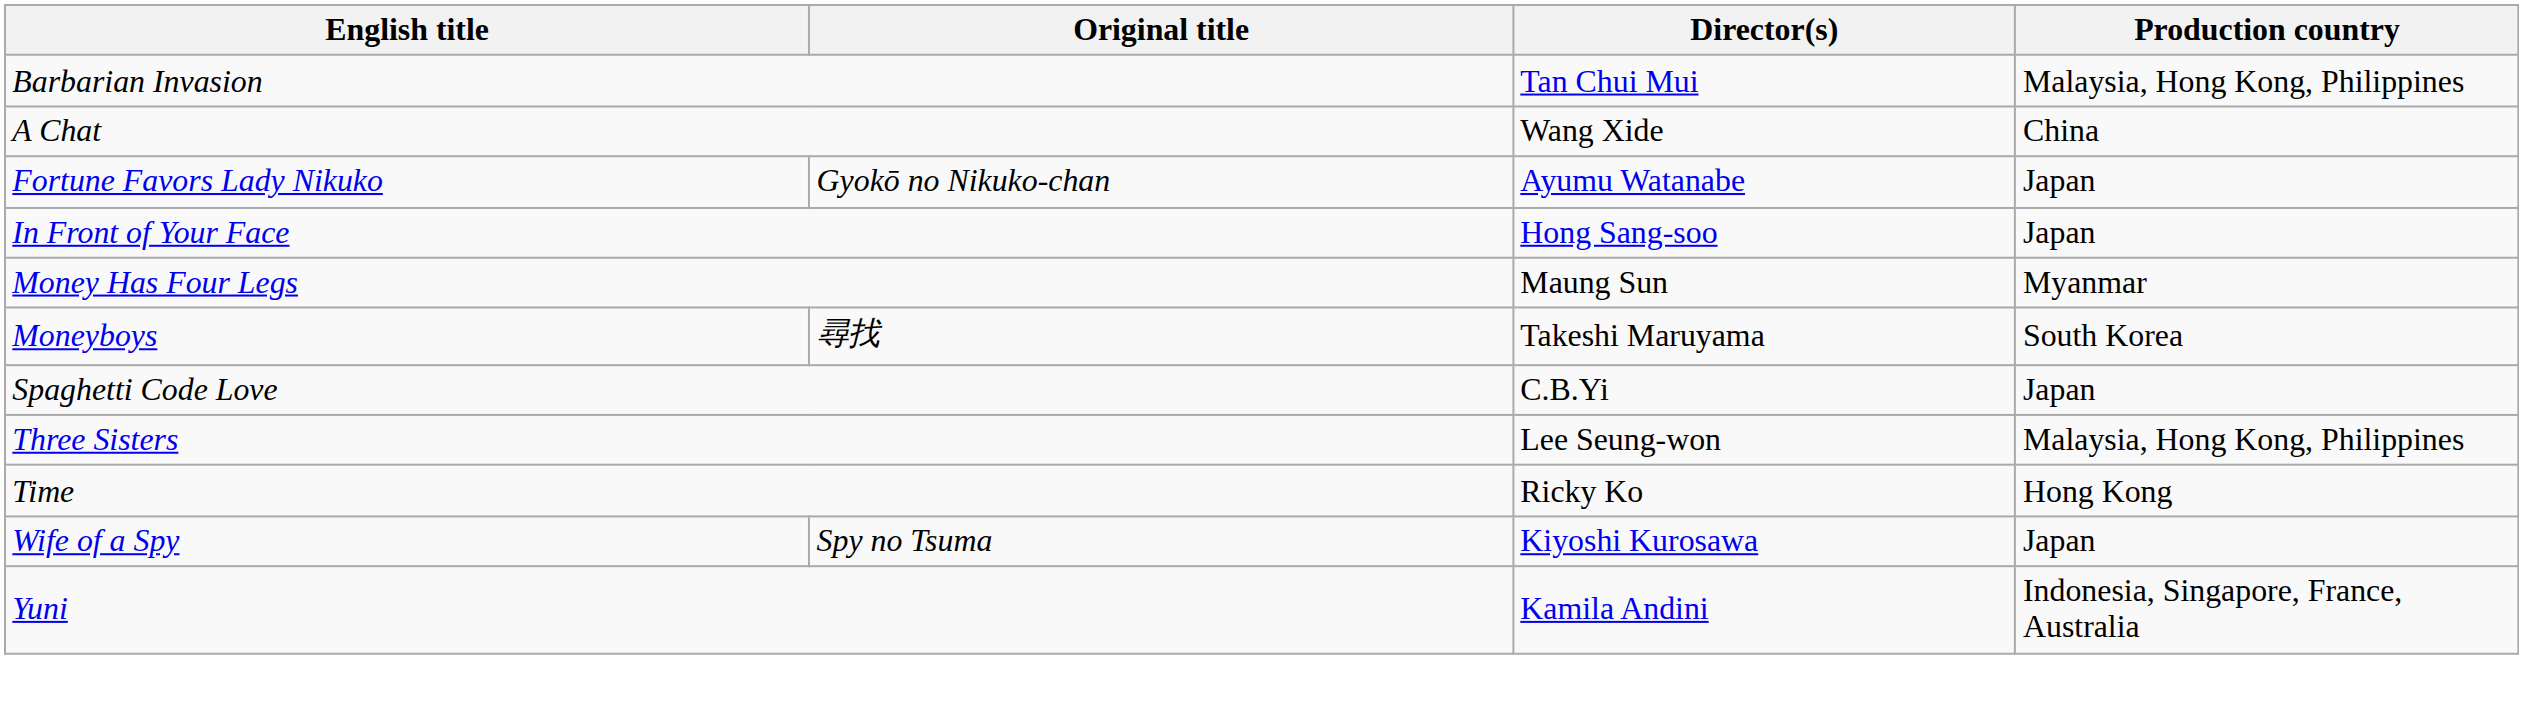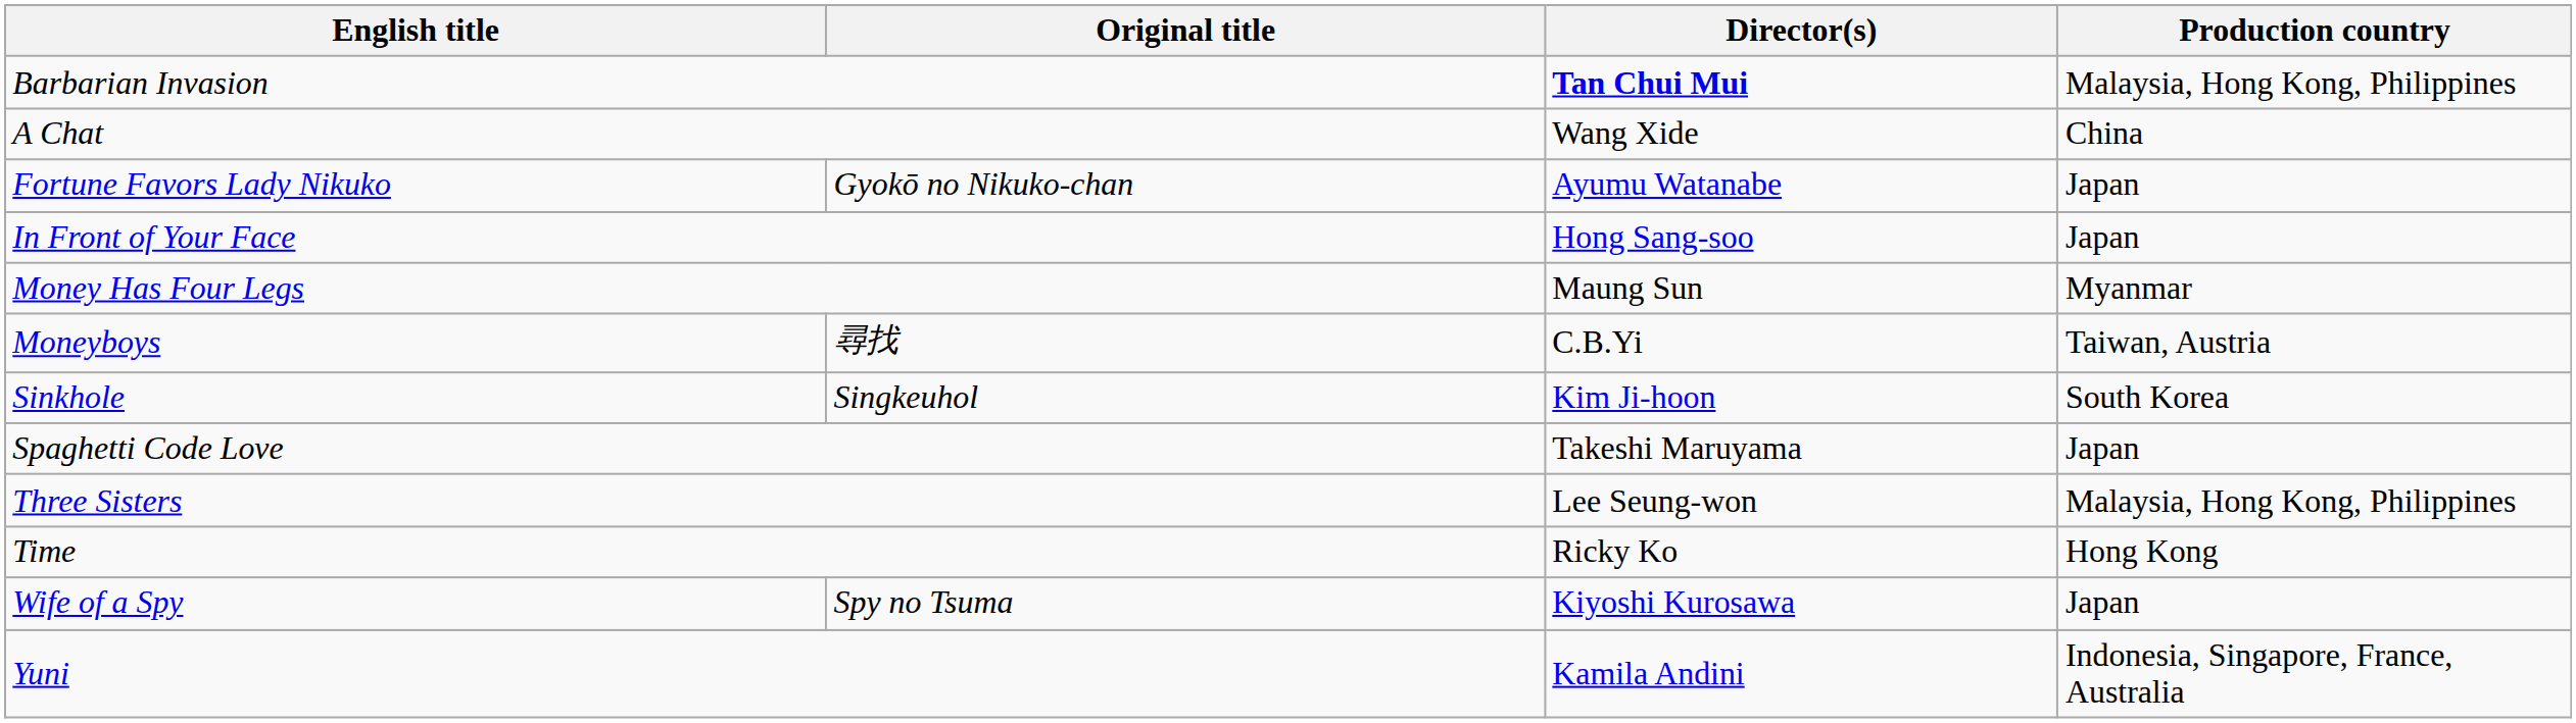 <table class="sortable wikitable" width="100%" cellpadding="5">
 <tr>
 <th scope="col" width="32%">English title</th>
 <th scope="col" width="28%">Original title</th>
 <th scope="col" width="20%">Director(s)</th>
 <th scope="col" width="20%">Production country</th>
 </tr>
 <tr>
 <td colspan=2><em>Barbarian Invasion</em></td>
-<td><a href='#'>Tan Chui Mui</a></td>
+<td><strong><a href='#'>Tan Chui Mui</a></strong></td>
 <td>Malaysia, Hong Kong, Philippines</td>
 </tr>
 <tr>
 <td colspan=2><em>A Chat</em></td>
 <td>Wang Xide</td>
 <td>China</td>
 </tr>
 <tr>
 <td><em><a href='#'>Fortune Favors Lady Nikuko</a></em></td>
 <td><em>Gyokō no Nikuko-chan</em></td>
 <td><a href='#'>Ayumu Watanabe</a></td>
 <td>Japan</td>
 </tr>
 <tr>
 <td colspan=2><em><a href='#'>In Front of Your Face</a></em></td>
 <td><a href='#'>Hong Sang-soo</a></td>
 <td>Japan</td>
 </tr>
 <tr>
 <td colspan=2><em><a href='#'>Money Has Four Legs</a></em></td>
 <td>Maung Sun</td>
 <td>Myanmar</td>
 </tr>
 <tr>
 <td><em><a href='#'>Moneyboys</a></em></td>
 <td><em>尋找</em></td>
-<td>Takeshi Maruyama</td>
+<td>C.B.Yi</td>
+<td>Taiwan, Austria</td>
+</tr>
+<tr>
+<td><em><a href='#'>Sinkhole</a></em></td>
+<td><em>Singkeuhol</em></td>
+<td><a href='#'>Kim Ji-hoon</a></td>
 <td>South Korea</td>
 </tr>
 <tr>
 <td colspan=2><em>Spaghetti Code Love</em></td>
-<td>C.B.Yi</td>
+<td>Takeshi Maruyama</td>
 <td>Japan</td>
 </tr>
 <tr>
 <td colspan=2><em><a href='#'>Three Sisters</a></em></td>
 <td>Lee Seung-won</td>
 <td>Malaysia, Hong Kong, Philippines</td>
 </tr>
 <tr>
 <td colspan=2><em>Time</em></td>
 <td>Ricky Ko</td>
 <td>Hong Kong</td>
 </tr>
 <tr>
 <td><em><a href='#'>Wife of a Spy</a></em></td>
 <td><em>Spy no Tsuma</em></td>
 <td><a href='#'>Kiyoshi Kurosawa</a></td>
 <td>Japan</td>
 </tr>
 <tr>
 <td colspan=2><em><a href='#'>Yuni</a></em></td>
 <td><a href='#'>Kamila Andini</a></td>
 <td>Indonesia, Singapore, France, Australia</td>
 </tr>
 </table>
